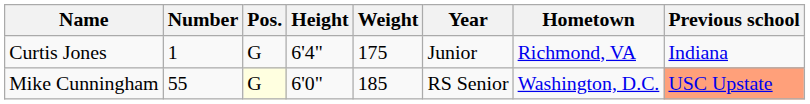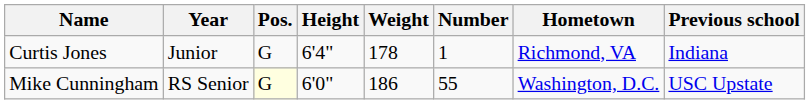 <table class="wikitable sortable" border="1">
 <tr>
 <th>Name</th>
-<th>Number</th>
+<th>Year</th>
 <th>Pos.</th>
 <th>Height</th>
 <th>Weight</th>
-<th>Year</th>
+<th>Number</th>
 <th>Hometown</th>
 <th class="unsortable">Previous school</th>
 </tr>
 <tr>
 <td>Curtis Jones</td>
-<td>1</td>
+<td>Junior</td>
 <td>G</td>
 <td>6'4"</td>
-<td>175</td>
-<td>Junior</td>
+<td>178</td>
+<td>1</td>
 <td><a href='#'>Richmond, VA</a></td>
 <td><a href='#'>Indiana</a></td>
 </tr>
 <tr>
 <td>Mike Cunningham</td>
-<td>55</td>
+<td>RS Senior</td>
 <td style="background: lightyellow;">G</td>
 <td>6'0"</td>
-<td>185</td>
-<td>RS Senior</td>
+<td>186</td>
+<td>55</td>
 <td><a href='#'>Washington, D.C.</a></td>
-<td style="background: lightsalmon;"><a href='#'>USC Upstate</a></td>
+<td><a href='#'>USC Upstate</a></td>
 </tr>
 </table>
